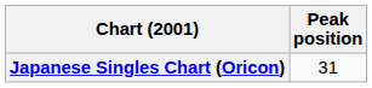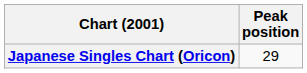 <table class="wikitable sortable plainrowheaders" style="text-align:center">
 <tr>
 <th>Chart (2001)</th>
 <th>Peak<br>position</th>
 </tr>
 <tr>
 <th scope="row"><a href='#'>Japanese Singles Chart</a> (<a href='#'>Oricon</a>)</th>
-<td>31</td>
+<td>29</td>
 </tr>
 </table>
